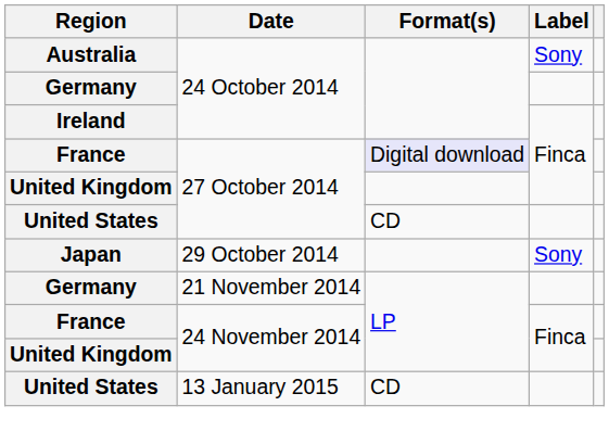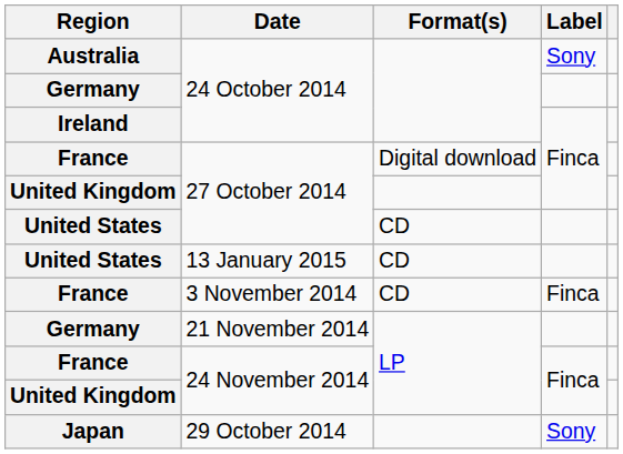 <table class="wikitable plainrowheaders">
 <tr>
 <th scope="col">Region</th>
 <th scope="col">Date</th>
 <th scope="col">Format(s)</th>
 <th scope="col">Label</th>
 <th scope="col"></th>
 </tr>
 <tr>
 <th scope="row">Australia</th>
 <td rowspan="3">24 October 2014</td>
 <td rowspan="3"></td>
 <td><a href='#'>Sony</a></td>
 <td align="center"></td>
 </tr>
 <tr>
 <th scope="row">Germany</th>
 <td></td>
 <td align="center"></td>
 </tr>
 <tr>
 <th scope="row">Ireland</th>
 <td rowspan="3">Finca</td>
 <td align="center"></td>
 </tr>
 <tr>
 <th scope="row">France</th>
 <td rowspan="3">27 October 2014</td>
-<td style="background: lavender;">Digital download</td>
+<td>Digital download</td>
 <td align="center"></td>
 </tr>
 <tr>
 <th scope="row">United Kingdom</th>
 <td></td>
 <td align="center"><br></td>
 </tr>
 <tr>
 <th scope="row">United States</th>
 <td>CD</td>
 <td></td>
 <td align="center"></td>
 </tr>
 <tr>
-<th scope="row">Japan</th>
-<td>29 October 2014</td>
+<th scope="row">United States</th>
+<td>13 January 2015</td>
+<td>CD</td>
 <td></td>
-<td><a href='#'>Sony</a></td>
+<td align="center"></td>
+</tr>
+<tr>
+<th scope="row">France</th>
+<td>3 November 2014</td>
+<td>CD</td>
+<td>Finca</td>
 <td align="center"></td>
 </tr>
 <tr>
 <th scope="row">Germany</th>
 <td>21 November 2014</td>
 <td rowspan="3"><a href='#'>LP</a></td>
 <td></td>
 <td align="center"></td>
 </tr>
 <tr>
 <th scope="row">France</th>
 <td rowspan="2">24 November 2014</td>
 <td rowspan="2">Finca</td>
 <td align="center"></td>
 </tr>
 <tr>
 <th scope="row">United Kingdom</th>
 <td align="center"></td>
 </tr>
 <tr>
-<th scope="row">United States</th>
-<td>13 January 2015</td>
-<td>CD</td>
+<th scope="row">Japan</th>
+<td>29 October 2014</td>
 <td></td>
+<td><a href='#'>Sony</a></td>
 <td align="center"></td>
 </tr>
 </table>
